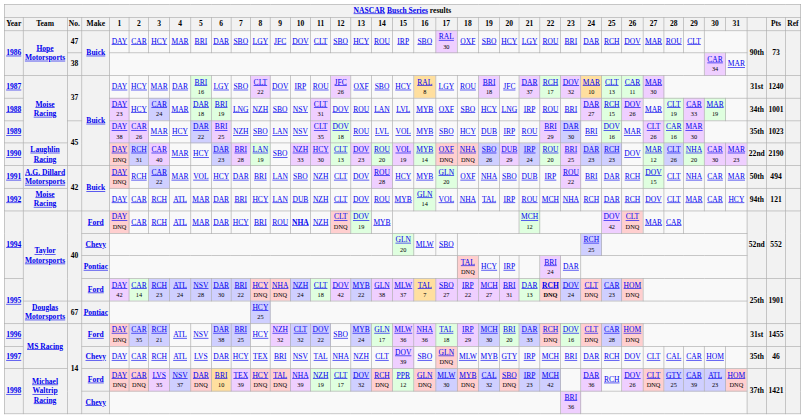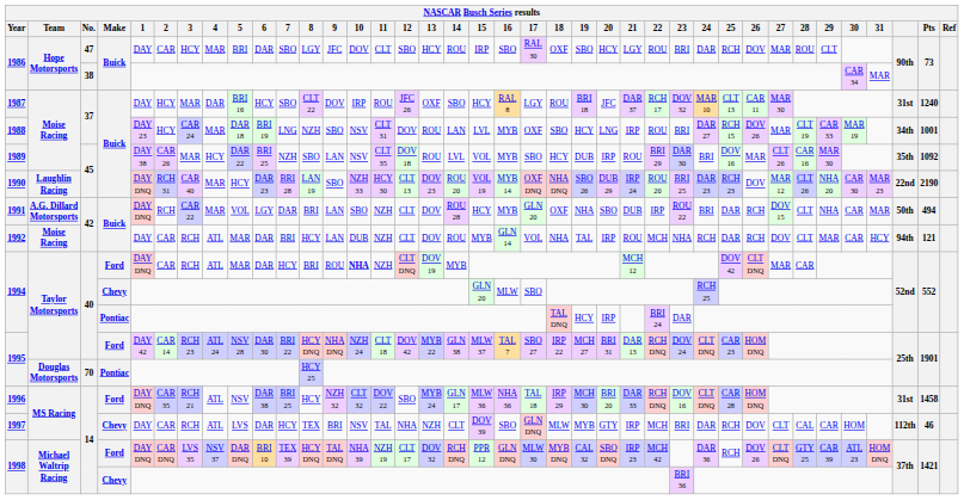 <table class="wikitable" style="text-align:center; font-size:75%">
 <tr>
 <th colspan=42><a href='#'>NASCAR</a> <a href='#'>Busch Series</a> results</th>
 </tr>
 <tr>
 <th>Year</th>
 <th>Team</th>
 <th>No.</th>
 <th>Make</th>
 <th>1</th>
 <th>2</th>
 <th>3</th>
 <th>4</th>
 <th>5</th>
 <th>6</th>
 <th>7</th>
 <th>8</th>
 <th>9</th>
 <th>10</th>
 <th>11</th>
 <th>12</th>
 <th>13</th>
 <th>14</th>
 <th>15</th>
 <th>16</th>
 <th>17</th>
 <th>18</th>
 <th>19</th>
 <th>20</th>
 <th>21</th>
 <th>22</th>
 <th>23</th>
 <th>24</th>
 <th>25</th>
 <th>26</th>
 <th>27</th>
 <th>28</th>
 <th>29</th>
 <th>30</th>
 <th>31</th>
 <th></th>
 <th>Pts</th>
 <th>Ref</th>
 </tr>
 <tr>
 <th rowspan=2><a href='#'>1986</a></th>
 <th rowspan=2><a href='#'>Hope Motorsports</a></th>
 <th>47</th>
 <th rowspan=2><a href='#'>Buick</a></th>
 <td><a href='#'>DAY</a></td>
 <td><a href='#'>CAR</a></td>
 <td><a href='#'>HCY</a></td>
 <td><a href='#'>MAR</a></td>
 <td><a href='#'>BRI</a></td>
 <td><a href='#'>DAR</a></td>
 <td><a href='#'>SBO</a></td>
 <td><a href='#'>LGY</a></td>
 <td><a href='#'>JFC</a></td>
 <td><a href='#'>DOV</a></td>
 <td><a href='#'>CLT</a></td>
 <td><a href='#'>SBO</a></td>
 <td><a href='#'>HCY</a></td>
 <td><a href='#'>ROU</a></td>
 <td><a href='#'>IRP</a></td>
 <td><a href='#'>SBO</a></td>
 <td style="background:#EFCFFF;"><a href='#'>RAL</a><br><small>30</small></td>
 <td><a href='#'>OXF</a></td>
 <td><a href='#'>SBO</a></td>
 <td><a href='#'>HCY</a></td>
 <td><a href='#'>LGY</a></td>
 <td><a href='#'>ROU</a></td>
 <td><a href='#'>BRI</a></td>
 <td><a href='#'>DAR</a></td>
 <td><a href='#'>RCH</a></td>
 <td><a href='#'>DOV</a></td>
 <td><a href='#'>MAR</a></td>
 <td><a href='#'>ROU</a></td>
 <td><a href='#'>CLT</a></td>
 <td colspan=2></td>
 <th rowspan=2>90th</th>
 <th rowspan=2>73</th>
 <th rowspan=2></th>
 </tr>
 <tr>
 <th>38</th>
 <td colspan=29></td>
 <td style="background:#EFCFFF;"><a href='#'>CAR</a><br><small>34</small></td>
 <td><a href='#'>MAR</a></td>
 </tr>
 <tr>
 <th><a href='#'>1987</a></th>
 <th rowspan=3><a href='#'>Moise Racing</a></th>
 <th rowspan=2>37</th>
 <th rowspan=4><a href='#'>Buick</a></th>
 <td><a href='#'>DAY</a></td>
 <td><a href='#'>HCY</a></td>
 <td><a href='#'>MAR</a></td>
 <td><a href='#'>DAR</a></td>
 <td style="background:#DFFFDF;"><a href='#'>BRI</a><br><small>16</small></td>
-<td><a href='#'>LGY</a></td>
+<td><a href='#'>HCY</a></td>
 <td><a href='#'>SBO</a></td>
 <td style="background:#EFCFFF;"><a href='#'>CLT</a><br><small>22</small></td>
 <td><a href='#'>DOV</a></td>
 <td><a href='#'>IRP</a></td>
 <td><a href='#'>ROU</a></td>
 <td style="background:#EFCFFF;"><a href='#'>JFC</a><br><small>26</small></td>
 <td><a href='#'>OXF</a></td>
 <td><a href='#'>SBO</a></td>
 <td><a href='#'>HCY</a></td>
 <td style="background:#FFDF9F;"><a href='#'>RAL</a><br><small>8</small></td>
 <td><a href='#'>LGY</a></td>
 <td><a href='#'>ROU</a></td>
 <td style="background:#EFCFFF;"><a href='#'>BRI</a><br><small>18</small></td>
 <td><a href='#'>JFC</a></td>
 <td style="background:#EFCFFF;"><a href='#'>DAR</a><br><small>37</small></td>
 <td style="background:#DFFFDF;"><a href='#'>RCH</a><br><small>17</small></td>
 <td style="background:#EFCFFF;"><a href='#'>DOV</a><br><small>32</small></td>
 <td style="background:#FFDF9F;"><a href='#'>MAR</a><br><small>10</small></td>
 <td style="background:#DFFFDF;"><a href='#'>CLT</a><br><small>13</small></td>
 <td style="background:#DFFFDF;"><a href='#'>CAR</a><br><small>11</small></td>
 <td style="background:#EFCFFF;"><a href='#'>MAR</a><br><small>30</small></td>
 <td colspan=4></td>
 <th>31st</th>
 <th>1240</th>
 <th></th>
 </tr>
 <tr>
 <th><a href='#'>1988</a></th>
 <td style="background:#EFCFFF;"><a href='#'>DAY</a><br><small>23</small></td>
 <td><a href='#'>HCY</a></td>
 <td style="background:#CFCFFF;"><a href='#'>CAR</a><br><small>24</small></td>
 <td><a href='#'>MAR</a></td>
 <td style="background:#DFFFDF;"><a href='#'>DAR</a><br><small>18</small></td>
 <td style="background:#DFFFDF;"><a href='#'>BRI</a><br><small>19</small></td>
 <td><a href='#'>LNG</a></td>
 <td><a href='#'>NZH</a></td>
 <td><a href='#'>SBO</a></td>
 <td><a href='#'>NSV</a></td>
 <td style="background:#EFCFFF;"><a href='#'>CLT</a><br><small>31</small></td>
 <td><a href='#'>DOV</a></td>
 <td><a href='#'>ROU</a></td>
 <td><a href='#'>LAN</a></td>
 <td><a href='#'>LVL</a></td>
 <td><a href='#'>MYB</a></td>
 <td><a href='#'>OXF</a></td>
 <td><a href='#'>SBO</a></td>
 <td><a href='#'>HCY</a></td>
 <td><a href='#'>LNG</a></td>
 <td><a href='#'>IRP</a></td>
 <td><a href='#'>ROU</a></td>
 <td><a href='#'>BRI</a></td>
 <td style="background:#EFCFFF;"><a href='#'>DAR</a><br><small>27</small></td>
 <td style="background:#DFFFDF;"><a href='#'>RCH</a><br><small>15</small></td>
 <td style="background:#EFCFFF;"><a href='#'>DOV</a><br><small>26</small></td>
 <td><a href='#'>MAR</a></td>
 <td style="background:#DFFFDF;"><a href='#'>CLT</a><br><small>19</small></td>
 <td style="background:#EFCFFF;"><a href='#'>CAR</a><br><small>33</small></td>
 <td style="background:#DFFFDF;"><a href='#'>MAR</a><br><small>19</small></td>
 <td></td>
 <th>34th</th>
 <th>1001</th>
 <th></th>
 </tr>
 <tr>
 <th><a href='#'>1989</a></th>
 <th rowspan=2>45</th>
 <td style="background:#EFCFFF;"><a href='#'>DAY</a><br><small>38</small></td>
 <td style="background:#EFCFFF;"><a href='#'>CAR</a><br><small>26</small></td>
 <td><a href='#'>MAR</a></td>
 <td><a href='#'>HCY</a></td>
 <td style="background:#CFCFFF;"><a href='#'>DAR</a><br><small>22</small></td>
 <td style="background:#EFCFFF;"><a href='#'>BRI</a><br><small>25</small></td>
 <td><a href='#'>NZH</a></td>
 <td><a href='#'>SBO</a></td>
 <td><a href='#'>LAN</a></td>
 <td><a href='#'>NSV</a></td>
 <td style="background:#EFCFFF;"><a href='#'>CLT</a><br><small>35</small></td>
 <td style="background:#DFFFDF;"><a href='#'>DOV</a><br><small>18</small></td>
 <td><a href='#'>ROU</a></td>
 <td><a href='#'>LVL</a></td>
 <td><a href='#'>VOL</a></td>
 <td><a href='#'>MYB</a></td>
 <td><a href='#'>SBO</a></td>
 <td><a href='#'>HCY</a></td>
 <td><a href='#'>DUB</a></td>
 <td><a href='#'>IRP</a></td>
 <td><a href='#'>ROU</a></td>
 <td style="background:#EFCFFF;"><a href='#'>BRI</a><br><small>29</small></td>
 <td style="background:#CFCFFF;"><a href='#'>DAR</a><br><small>30</small></td>
 <td><a href='#'>BRI</a></td>
 <td style="background:#DFFFDF;"><a href='#'>DOV</a><br><small>16</small></td>
 <td><a href='#'>MAR</a></td>
 <td style="background:#EFCFFF;"><a href='#'>CLT</a><br><small>26</small></td>
 <td style="background:#DFFFDF;"><a href='#'>CAR</a><br><small>16</small></td>
 <td style="background:#EFCFFF;"><a href='#'>MAR</a><br><small>30</small></td>
 <td colspan=2></td>
 <th>35th</th>
-<th>1023</th>
+<th>1092</th>
 <th></th>
 </tr>
 <tr>
 <th><a href='#'>1990</a></th>
 <th><a href='#'>Laughlin Racing</a></th>
 <td style="background:#FFCFCF;"><a href='#'>DAY</a><br><small>DNQ</small></td>
 <td style="background:#CFCFFF;"><a href='#'>RCH</a><br><small>31</small></td>
 <td style="background:#EFCFFF;"><a href='#'>CAR</a><br><small>40</small></td>
 <td><a href='#'>MAR</a></td>
 <td><a href='#'>HCY</a></td>
 <td style="background:#CFCFFF;"><a href='#'>DAR</a><br><small>23</small></td>
 <td style="background:#EFCFFF;"><a href='#'>BRI</a><br><small>28</small></td>
 <td style="background:#DFFFDF;"><a href='#'>LAN</a><br><small>19</small></td>
 <td><a href='#'>SBO</a></td>
 <td style="background:#EFCFFF;"><a href='#'>NZH</a><br><small>33</small></td>
 <td style="background:#EFCFFF;"><a href='#'>HCY</a><br><small>30</small></td>
 <td style="background:#DFFFDF;"><a href='#'>CLT</a><br><small>13</small></td>
 <td style="background:#EFCFFF;"><a href='#'>DOV</a><br><small>23</small></td>
 <td style="background:#DFFFDF;"><a href='#'>ROU</a><br><small>20</small></td>
 <td style="background:#EFCFFF;"><a href='#'>VOL</a><br><small>19</small></td>
 <td style="background:#DFFFDF;"><a href='#'>MYB</a><br><small>14</small></td>
 <td style="background:#FFCFCF;"><a href='#'>OXF</a><br><small>DNQ</small></td>
 <td style="background:#FFCFCF;"><a href='#'>NHA</a><br><small>DNQ</small></td>
 <td style="background:#CFCFFF;"><a href='#'>SBO</a><br><small>26</small></td>
 <td style="background:#EFCFFF;"><a href='#'>DUB</a><br><small>29</small></td>
 <td style="background:#CFCFFF;"><a href='#'>IRP</a><br><small>24</small></td>
 <td style="background:#DFFFDF;"><a href='#'>ROU</a><br><small>20</small></td>
 <td style="background:#EFCFFF;"><a href='#'>BRI</a><br><small>25</small></td>
 <td style="background:#CFCFFF;"><a href='#'>DAR</a><br><small>23</small></td>
 <td style="background:#CFCFFF;"><a href='#'>RCH</a><br><small>23</small></td>
 <td><a href='#'>DOV</a></td>
 <td style="background:#DFFFDF;"><a href='#'>MAR</a><br><small>12</small></td>
 <td style="background:#CFCFFF;"><a href='#'>CLT</a><br><small>26</small></td>
 <td style="background:#DFFFDF;"><a href='#'>NHA</a><br><small>20</small></td>
 <td style="background:#EFCFFF;"><a href='#'>CAR</a><br><small>30</small></td>
 <td style="background:#EFCFFF;"><a href='#'>MAR</a><br><small>23</small></td>
 <th>22nd</th>
 <th>2190</th>
 <th></th>
 </tr>
 <tr>
 <th><a href='#'>1991</a></th>
 <th><a href='#'>A.G. Dillard Motorsports</a></th>
 <th rowspan=2>42</th>
 <th rowspan=2><a href='#'>Buick</a></th>
 <td style="background:#FFCFCF;"><a href='#'>DAY</a><br><small>DNQ</small></td>
 <td><a href='#'>RCH</a></td>
 <td style="background:#CFCFFF;"><a href='#'>CAR</a><br><small>22</small></td>
 <td><a href='#'>MAR</a></td>
 <td><a href='#'>VOL</a></td>
-<td><a href='#'>HCY</a></td>
+<td><a href='#'>LGY</a></td>
 <td><a href='#'>DAR</a></td>
 <td><a href='#'>BRI</a></td>
 <td><a href='#'>LAN</a></td>
 <td><a href='#'>SBO</a></td>
 <td><a href='#'>NZH</a></td>
 <td><a href='#'>CLT</a></td>
 <td><a href='#'>DOV</a></td>
 <td style="background:#EFCFFF;"><a href='#'>ROU</a><br><small>28</small></td>
 <td><a href='#'>HCY</a></td>
 <td><a href='#'>MYB</a></td>
 <td style="background:#DFFFDF;"><a href='#'>GLN</a><br><small>20</small></td>
 <td><a href='#'>OXF</a></td>
 <td><a href='#'>NHA</a></td>
 <td><a href='#'>SBO</a></td>
 <td><a href='#'>DUB</a></td>
 <td><a href='#'>IRP</a></td>
 <td style="background:#EFCFFF;"><a href='#'>ROU</a><br><small>22</small></td>
 <td><a href='#'>BRI</a></td>
 <td><a href='#'>DAR</a></td>
 <td><a href='#'>RCH</a></td>
 <td style="background:#DFFFDF;"><a href='#'>DOV</a><br><small>15</small></td>
 <td><a href='#'>CLT</a></td>
 <td><a href='#'>NHA</a></td>
 <td><a href='#'>CAR</a></td>
 <td><a href='#'>MAR</a></td>
 <th>50th</th>
 <th>494</th>
 <th></th>
 </tr>
 <tr>
 <th><a href='#'>1992</a></th>
 <th><a href='#'>Moise Racing</a></th>
 <td><a href='#'>DAY</a></td>
 <td><a href='#'>CAR</a></td>
 <td><a href='#'>RCH</a></td>
 <td><a href='#'>ATL</a></td>
 <td><a href='#'>MAR</a></td>
 <td><a href='#'>DAR</a></td>
 <td><a href='#'>BRI</a></td>
 <td><a href='#'>HCY</a></td>
 <td><a href='#'>LAN</a></td>
 <td><a href='#'>DUB</a></td>
 <td><a href='#'>NZH</a></td>
 <td><a href='#'>CLT</a></td>
 <td><a href='#'>DOV</a></td>
 <td><a href='#'>ROU</a></td>
 <td><a href='#'>MYB</a></td>
 <td style="background:#DFFFDF;"><a href='#'>GLN</a><br><small>14</small></td>
 <td><a href='#'>VOL</a></td>
 <td><a href='#'>NHA</a></td>
 <td><a href='#'>TAL</a></td>
 <td><a href='#'>IRP</a></td>
 <td><a href='#'>ROU</a></td>
 <td><a href='#'>MCH</a></td>
 <td><a href='#'>NHA</a></td>
 <td><a href='#'>RCH</a></td>
 <td><a href='#'>DAR</a></td>
 <td><a href='#'>RCH</a></td>
 <td><a href='#'>DOV</a></td>
 <td><a href='#'>CLT</a></td>
 <td><a href='#'>MAR</a></td>
 <td><a href='#'>CAR</a></td>
 <td><a href='#'>HCY</a></td>
 <th>94th</th>
 <th>121</th>
 <th></th>
 </tr>
 <tr>
 <th rowspan=3><a href='#'>1994</a></th>
 <th rowspan=4><a href='#'>Taylor Motorsports</a></th>
 <th rowspan=4>40</th>
 <th><a href='#'>Ford</a></th>
 <td style="background:#FFCFCF;"><a href='#'>DAY</a><br><small>DNQ</small></td>
 <td><a href='#'>CAR</a></td>
 <td><a href='#'>RCH</a></td>
 <td><a href='#'>ATL</a></td>
 <td><a href='#'>MAR</a></td>
 <td><a href='#'>DAR</a></td>
 <td><a href='#'>HCY</a></td>
 <td><a href='#'>BRI</a></td>
 <td><a href='#'>ROU</a></td>
 <td><strong><a href='#'>NHA</a></strong></td>
 <td><a href='#'>NZH</a></td>
 <td style="background:#FFCFCF;"><a href='#'>CLT</a><br><small>DNQ</small></td>
 <td style="background:#DFFFDF;"><a href='#'>DOV</a><br><small>19</small></td>
 <td><a href='#'>MYB</a></td>
 <td colspan=6></td>
 <td style="background:#DFFFDF;"><a href='#'>MCH</a><br><small>12</small></td>
 <td colspan=3></td>
 <td style="background:#EFCFFF;"><a href='#'>DOV</a><br><small>42</small></td>
 <td style="background:#FFCFCF;"><a href='#'>CLT</a><br><small>DNQ</small></td>
 <td><a href='#'>MAR</a></td>
 <td><a href='#'>CAR</a></td>
 <td colspan=3></td>
 <th rowspan=3>52nd</th>
 <th rowspan=3>552</th>
 <th rowspan=3></th>
 </tr>
 <tr>
 <th><a href='#'>Chevy</a></th>
 <td colspan=14></td>
 <td style="background:#DFFFDF;"><a href='#'>GLN</a><br><small>20</small></td>
 <td><a href='#'>MLW</a></td>
 <td><a href='#'>SBO</a></td>
 <td colspan=6></td>
 <td style="background:#CFCFFF;"><a href='#'>RCH</a><br><small>25</small></td>
 <td colspan=7></td>
 </tr>
 <tr>
 <th><a href='#'>Pontiac</a></th>
 <td colspan=17></td>
 <td style="background:#FFCFCF;"><a href='#'>TAL</a><br><small>DNQ</small></td>
 <td><a href='#'>HCY</a></td>
 <td><a href='#'>IRP</a></td>
 <td></td>
 <td style="background:#EFCFFF;"><a href='#'>BRI</a><br><small>24</small></td>
 <td><a href='#'>DAR</a></td>
 <td colspan=8></td>
 </tr>
 <tr>
 <th rowspan=2><a href='#'>1995</a></th>
 <th><a href='#'>Ford</a></th>
 <td style="background:#EFCFFF;"><a href='#'>DAY</a><br><small>42</small></td>
 <td style="background:#DFFFDF;"><a href='#'>CAR</a><br><small>14</small></td>
 <td style="background:#CFCFFF;"><a href='#'>RCH</a><br><small>23</small></td>
 <td style="background:#CFCFFF;"><a href='#'>ATL</a><br><small>24</small></td>
 <td style="background:#CFCFFF;"><a href='#'>NSV</a><br><small>28</small></td>
 <td style="background:#CFCFFF;"><a href='#'>DAR</a><br><small>30</small></td>
 <td style="background:#CFCFFF;"><a href='#'>BRI</a><br><small>22</small></td>
 <td style="background:#FFCFCF;"><a href='#'>HCY</a><br><small>DNQ</small></td>
 <td style="background:#FFCFCF;"><a href='#'>NHA</a><br><small>DNQ</small></td>
 <td style="background:#CFCFFF;"><a href='#'>NZH</a><br><small>24</small></td>
 <td style="background:#DFFFDF;"><a href='#'>CLT</a><br><small>18</small></td>
 <td style="background:#EFCFFF;"><a href='#'>DOV</a><br><small>42</small></td>
 <td style="background:#CFCFFF;"><a href='#'>MYB</a><br><small>22</small></td>
 <td style="background:#EFCFFF;"><a href='#'>GLN</a><br><small>38</small></td>
 <td style="background:#EFCFFF;"><a href='#'>MLW</a><br><small>37</small></td>
 <td style="background:#FFDF9F;"><a href='#'>TAL</a><br><small>7</small></td>
 <td style="background:#EFCFFF;"><a href='#'>SBO</a><br><small>27</small></td>
 <td style="background:#EFCFFF;"><a href='#'>IRP</a><br><small>22</small></td>
 <td style="background:#EFCFFF;"><a href='#'>MCH</a><br><small>27</small></td>
 <td style="background:#EFCFFF;"><a href='#'>BRI</a><br><small>31</small></td>
 <td style="background:#DFFFDF;"><a href='#'>DAR</a><br><small>13</small></td>
-<td style="background:#FFCFCF;"><strong><a href='#'>RCH</a><br><small>DNQ</small></strong></td>
+<td style="background:#FFCFCF;"><a href='#'>RCH</a><br><small>DNQ</small></td>
 <td style="background:#CFCFFF;"><a href='#'>DOV</a><br><small>24</small></td>
 <td style="background:#FFCFCF;"><a href='#'>CLT</a><br><small>DNQ</small></td>
 <td style="background:#CFCFFF;"><a href='#'>CAR</a><br><small>23</small></td>
 <td style="background:#FFCFCF;"><a href='#'>HOM</a><br><small>DNQ</small></td>
 <td colspan=5></td>
 <th rowspan=2>25th</th>
 <th rowspan=2>1901</th>
 <th rowspan=2></th>
 </tr>
 <tr>
 <th><a href='#'>Douglas Motorsports</a></th>
-<th>67</th>
+<th>70</th>
 <th><a href='#'>Pontiac</a></th>
 <td colspan=7></td>
 <td style="background:#CFCFFF;"><a href='#'>HCY</a><br><small>25</small></td>
 <td colspan=23></td>
 </tr>
 <tr>
 <th><a href='#'>1996</a></th>
 <th rowspan=2><a href='#'>MS Racing</a></th>
 <th rowspan=4>14</th>
 <th><a href='#'>Ford</a></th>
 <td style="background:#FFCFCF;"><a href='#'>DAY</a><br><small>DNQ</small></td>
 <td style="background:#CFCFFF;"><a href='#'>CAR</a><br><small>35</small></td>
 <td style="background:#CFCFFF;"><a href='#'>RCH</a><br><small>21</small></td>
 <td><a href='#'>ATL</a></td>
 <td><a href='#'>NSV</a></td>
 <td style="background:#CFCFFF;"><a href='#'>DAR</a><br><small>38</small></td>
 <td style="background:#CFCFFF;"><a href='#'>BRI</a><br><small>25</small></td>
 <td><a href='#'>HCY</a></td>
 <td style="background:#EFCFFF;"><a href='#'>NZH</a><br><small>32</small></td>
 <td style="background:#CFCFFF;"><a href='#'>CLT</a><br><small>32</small></td>
 <td style="background:#CFCFFF;"><a href='#'>DOV</a><br><small>22</small></td>
 <td><a href='#'>SBO</a></td>
 <td style="background:#CFCFFF;"><a href='#'>MYB</a><br><small>24</small></td>
 <td style="background:#DFFFDF;"><a href='#'>GLN</a><br><small>17</small></td>
 <td style="background:#EFCFFF;"><a href='#'>MLW</a><br><small>36</small></td>
 <td style="background:#EFCFFF;"><a href='#'>NHA</a><br><small>36</small></td>
 <td style="background:#DFFFDF;"><a href='#'>TAL</a><br><small>18</small></td>
 <td style="background:#EFCFFF;"><a href='#'>IRP</a><br><small>29</small></td>
 <td style="background:#CFCFFF;"><a href='#'>MCH</a><br><small>30</small></td>
 <td style="background:#DFFFDF;"><a href='#'>BRI</a><br><small>20</small></td>
 <td style="background:#CFCFFF;"><a href='#'>DAR</a><br><small>33</small></td>
 <td style="background:#FFCFCF;"><a href='#'>RCH</a><br><small>DNQ</small></td>
 <td style="background:#DFFFDF;"><a href='#'>DOV</a><br><small>16</small></td>
 <td style="background:#FFCFCF;"><a href='#'>CLT</a><br><small>DNQ</small></td>
 <td style="background:#CFCFFF;"><a href='#'>CAR</a><br><small>28</small></td>
 <td style="background:#FFCFCF;"><a href='#'>HOM</a><br><small>DNQ</small></td>
 <td colspan=5></td>
 <th>31st</th>
-<th>1455</th>
+<th>1458</th>
 <th></th>
 </tr>
 <tr>
 <th><a href='#'>1997</a></th>
 <th><a href='#'>Chevy</a></th>
 <td><a href='#'>DAY</a></td>
 <td><a href='#'>CAR</a></td>
 <td><a href='#'>RCH</a></td>
 <td><a href='#'>ATL</a></td>
 <td><a href='#'>LVS</a></td>
 <td><a href='#'>DAR</a></td>
 <td><a href='#'>HCY</a></td>
 <td><a href='#'>TEX</a></td>
 <td><a href='#'>BRI</a></td>
 <td><a href='#'>NSV</a></td>
 <td><a href='#'>TAL</a></td>
 <td><a href='#'>NHA</a></td>
 <td><a href='#'>NZH</a></td>
 <td><a href='#'>CLT</a></td>
 <td style="background:#EFCFFF;"><a href='#'>DOV</a><br><small>39</small></td>
 <td><a href='#'>SBO</a></td>
 <td style="background:#FFCFCF;"><a href='#'>GLN</a><br><small>DNQ</small></td>
 <td><a href='#'>MLW</a></td>
 <td><a href='#'>MYB</a></td>
 <td><a href='#'>GTY</a></td>
 <td><a href='#'>IRP</a></td>
 <td><a href='#'>MCH</a></td>
 <td><a href='#'>BRI</a></td>
 <td><a href='#'>DAR</a></td>
 <td><a href='#'>RCH</a></td>
 <td><a href='#'>DOV</a></td>
 <td><a href='#'>CLT</a></td>
 <td><a href='#'>CAL</a></td>
 <td><a href='#'>CAR</a></td>
 <td><a href='#'>HOM</a></td>
 <td></td>
-<th>35th</th>
+<th>112th</th>
 <th>46</th>
 <th></th>
 </tr>
 <tr>
 <th rowspan=2><a href='#'>1998</a></th>
 <th rowspan=2><a href='#'>Michael Waltrip Racing</a></th>
 <th><a href='#'>Ford</a></th>
 <td style="background:#FFCFCF;"><a href='#'>DAY</a><br><small>DNQ</small></td>
 <td style="background:#FFCFCF;"><a href='#'>CAR</a><br><small>DNQ</small></td>
 <td style="background:#EFCFFF;"><a href='#'>LVS</a><br><small>35</small></td>
 <td style="background:#CFCFFF;"><a href='#'>NSV</a><br><small>37</small></td>
 <td style="background:#FFCFCF;"><a href='#'>DAR</a><br><small>DNQ</small></td>
 <td style="background:#FFDF9F;"><a href='#'>BRI</a><br><small>10</small></td>
 <td style="background:#EFCFFF;"><a href='#'>TEX</a><br><small>39</small></td>
 <td style="background:#FFCFCF;"><a href='#'>HCY</a><br><small>DNQ</small></td>
 <td style="background:#FFCFCF;"><a href='#'>TAL</a><br><small>DNQ</small></td>
 <td style="background:#EFCFFF;"><a href='#'>NHA</a><br><small>39</small></td>
 <td style="background:#DFFFDF;"><a href='#'>NZH</a><br><small>19</small></td>
 <td style="background:#DFFFDF;"><a href='#'>CLT</a><br><small>17</small></td>
 <td style="background:#CFCFFF;"><a href='#'>DOV</a><br><small>32</small></td>
 <td style="background:#FFCFCF;"><a href='#'>RCH</a><br><small>DNQ</small></td>
 <td style="background:#DFFFDF;"><a href='#'>PPR</a><br><small>12</small></td>
 <td style="background:#FFCFCF;"><a href='#'>GLN</a><br><small>DNQ</small></td>
 <td style="background:#CFCFFF;"><a href='#'>MLW</a><br><small>30</small></td>
 <td style="background:#FFCFCF;"><a href='#'>MYB</a><br><small>DNQ</small></td>
 <td style="background:#CFCFFF;"><a href='#'>CAL</a><br><small>32</small></td>
 <td style="background:#FFCFCF;"><a href='#'>SBO</a><br><small>DNQ</small></td>
 <td style="background:#CFCFFF;"><a href='#'>IRP</a><br><small>23</small></td>
 <td style="background:#CFCFFF;"><a href='#'>MCH</a><br><small>42</small></td>
 <td></td>
 <td style="background:#EFCFFF;"><a href='#'>DAR</a><br><small>36</small></td>
 <td><a href='#'>RCH</a></td>
 <td style="background:#EFCFFF;"><a href='#'>DOV</a><br><small>26</small></td>
 <td style="background:#FFCFCF;"><a href='#'>CLT</a><br><small>DNQ</small></td>
 <td style="background:#CFCFFF;"><a href='#'>GTY</a><br><small>25</small></td>
 <td style="background:#CFCFFF;"><a href='#'>CAR</a><br><small>39</small></td>
 <td style="background:#CFCFFF;"><a href='#'>ATL</a><br><small>23</small></td>
 <td style="background:#FFCFCF;"><a href='#'>HOM</a><br><small>DNQ</small></td>
 <th rowspan=2>37th</th>
 <th rowspan=2>1421</th>
 <th rowspan=2></th>
 </tr>
 <tr>
 <th><a href='#'>Chevy</a></th>
 <td colspan=22></td>
 <td style="background:#EFCFFF;"><a href='#'>BRI</a><br><small>36</small></td>
 <td colspan=8></td>
 </tr>
 </table>
